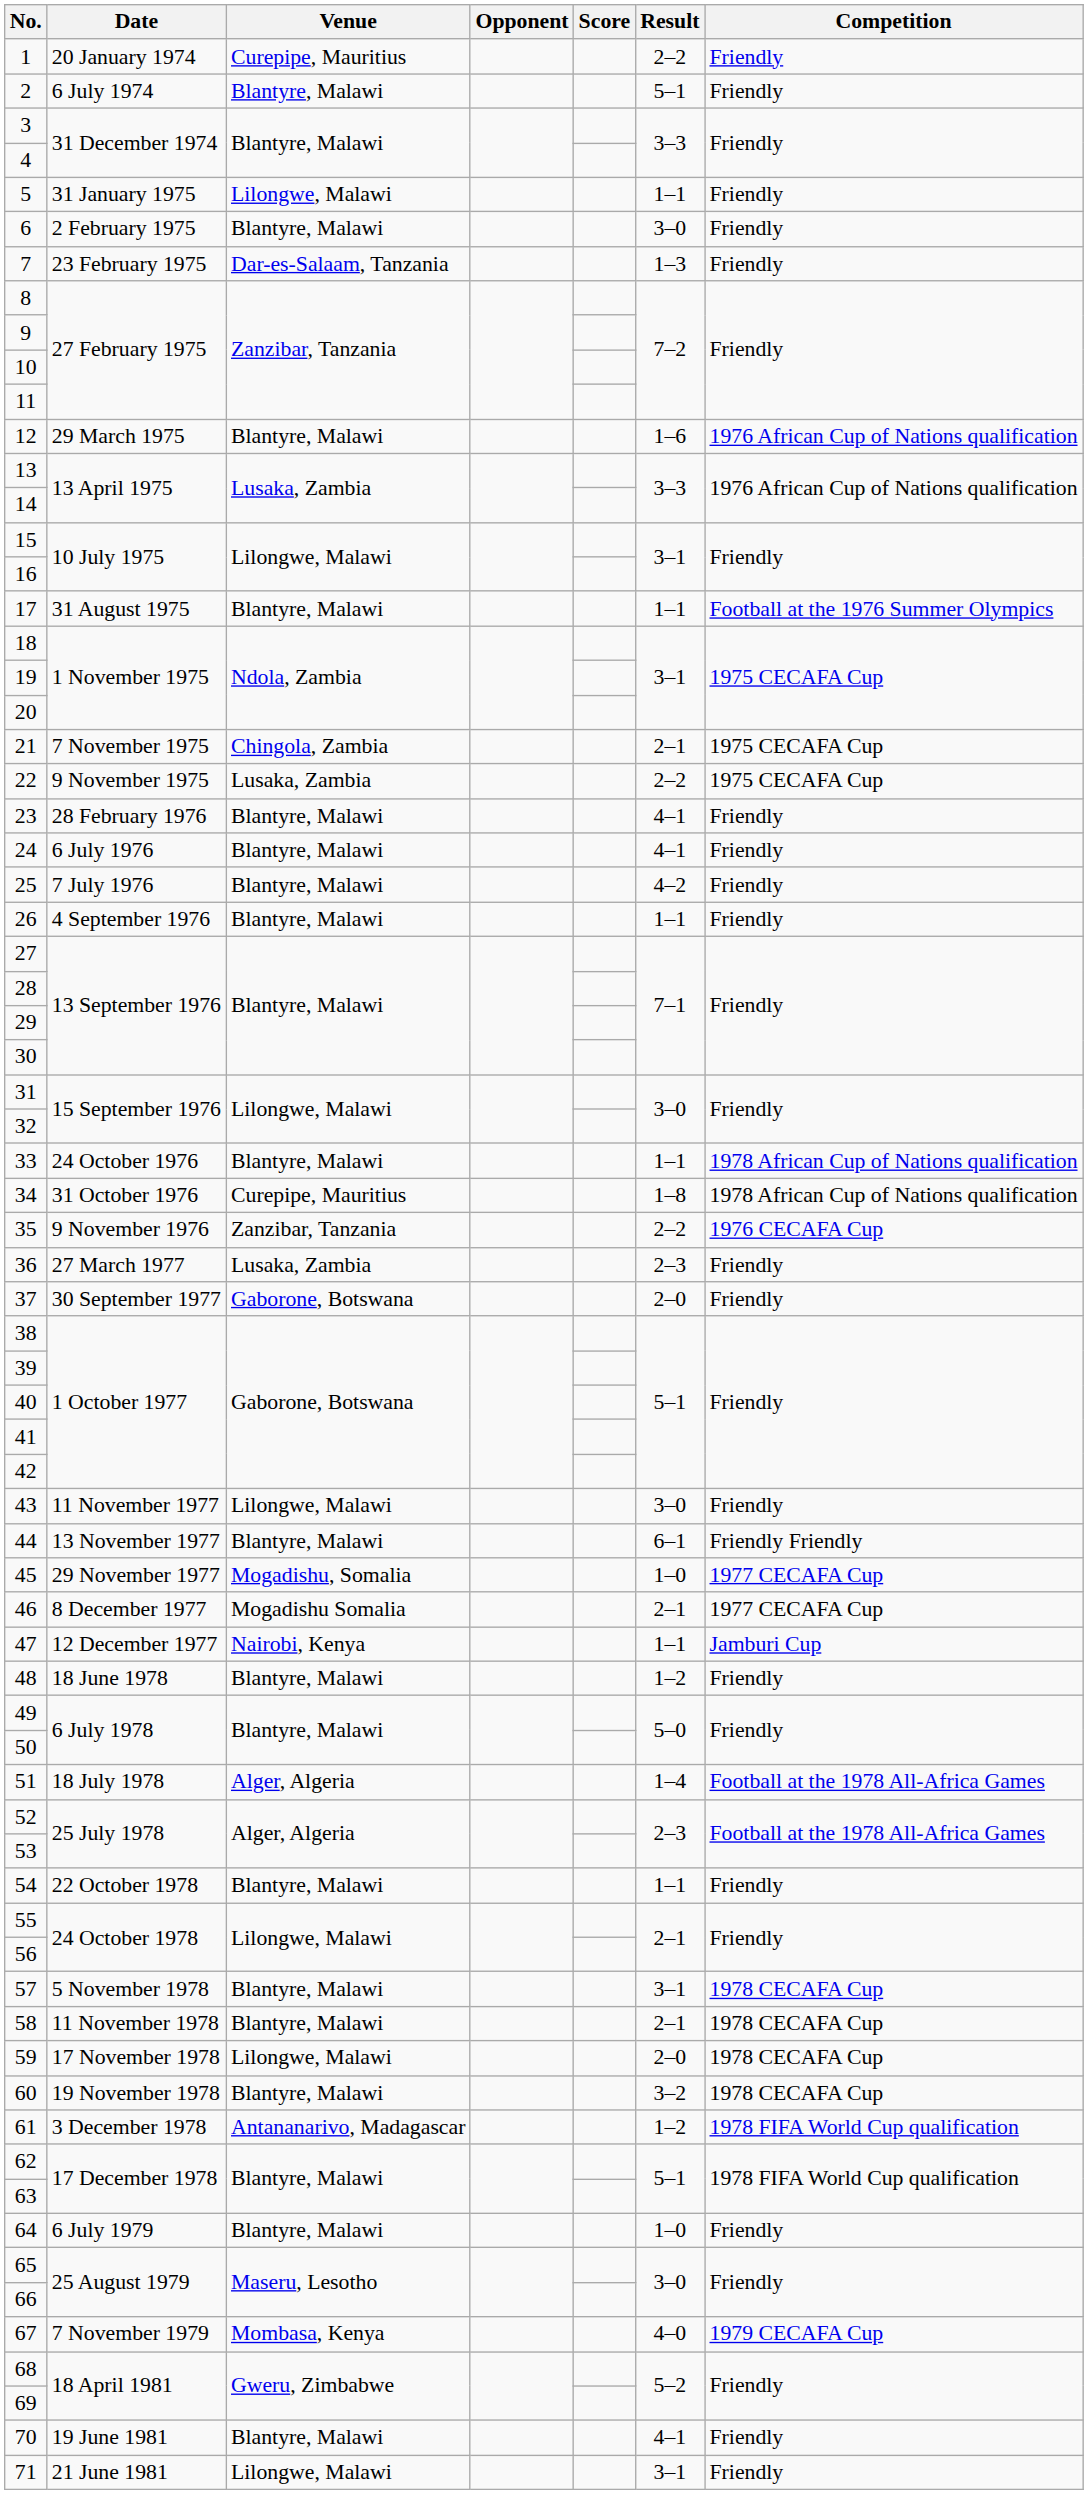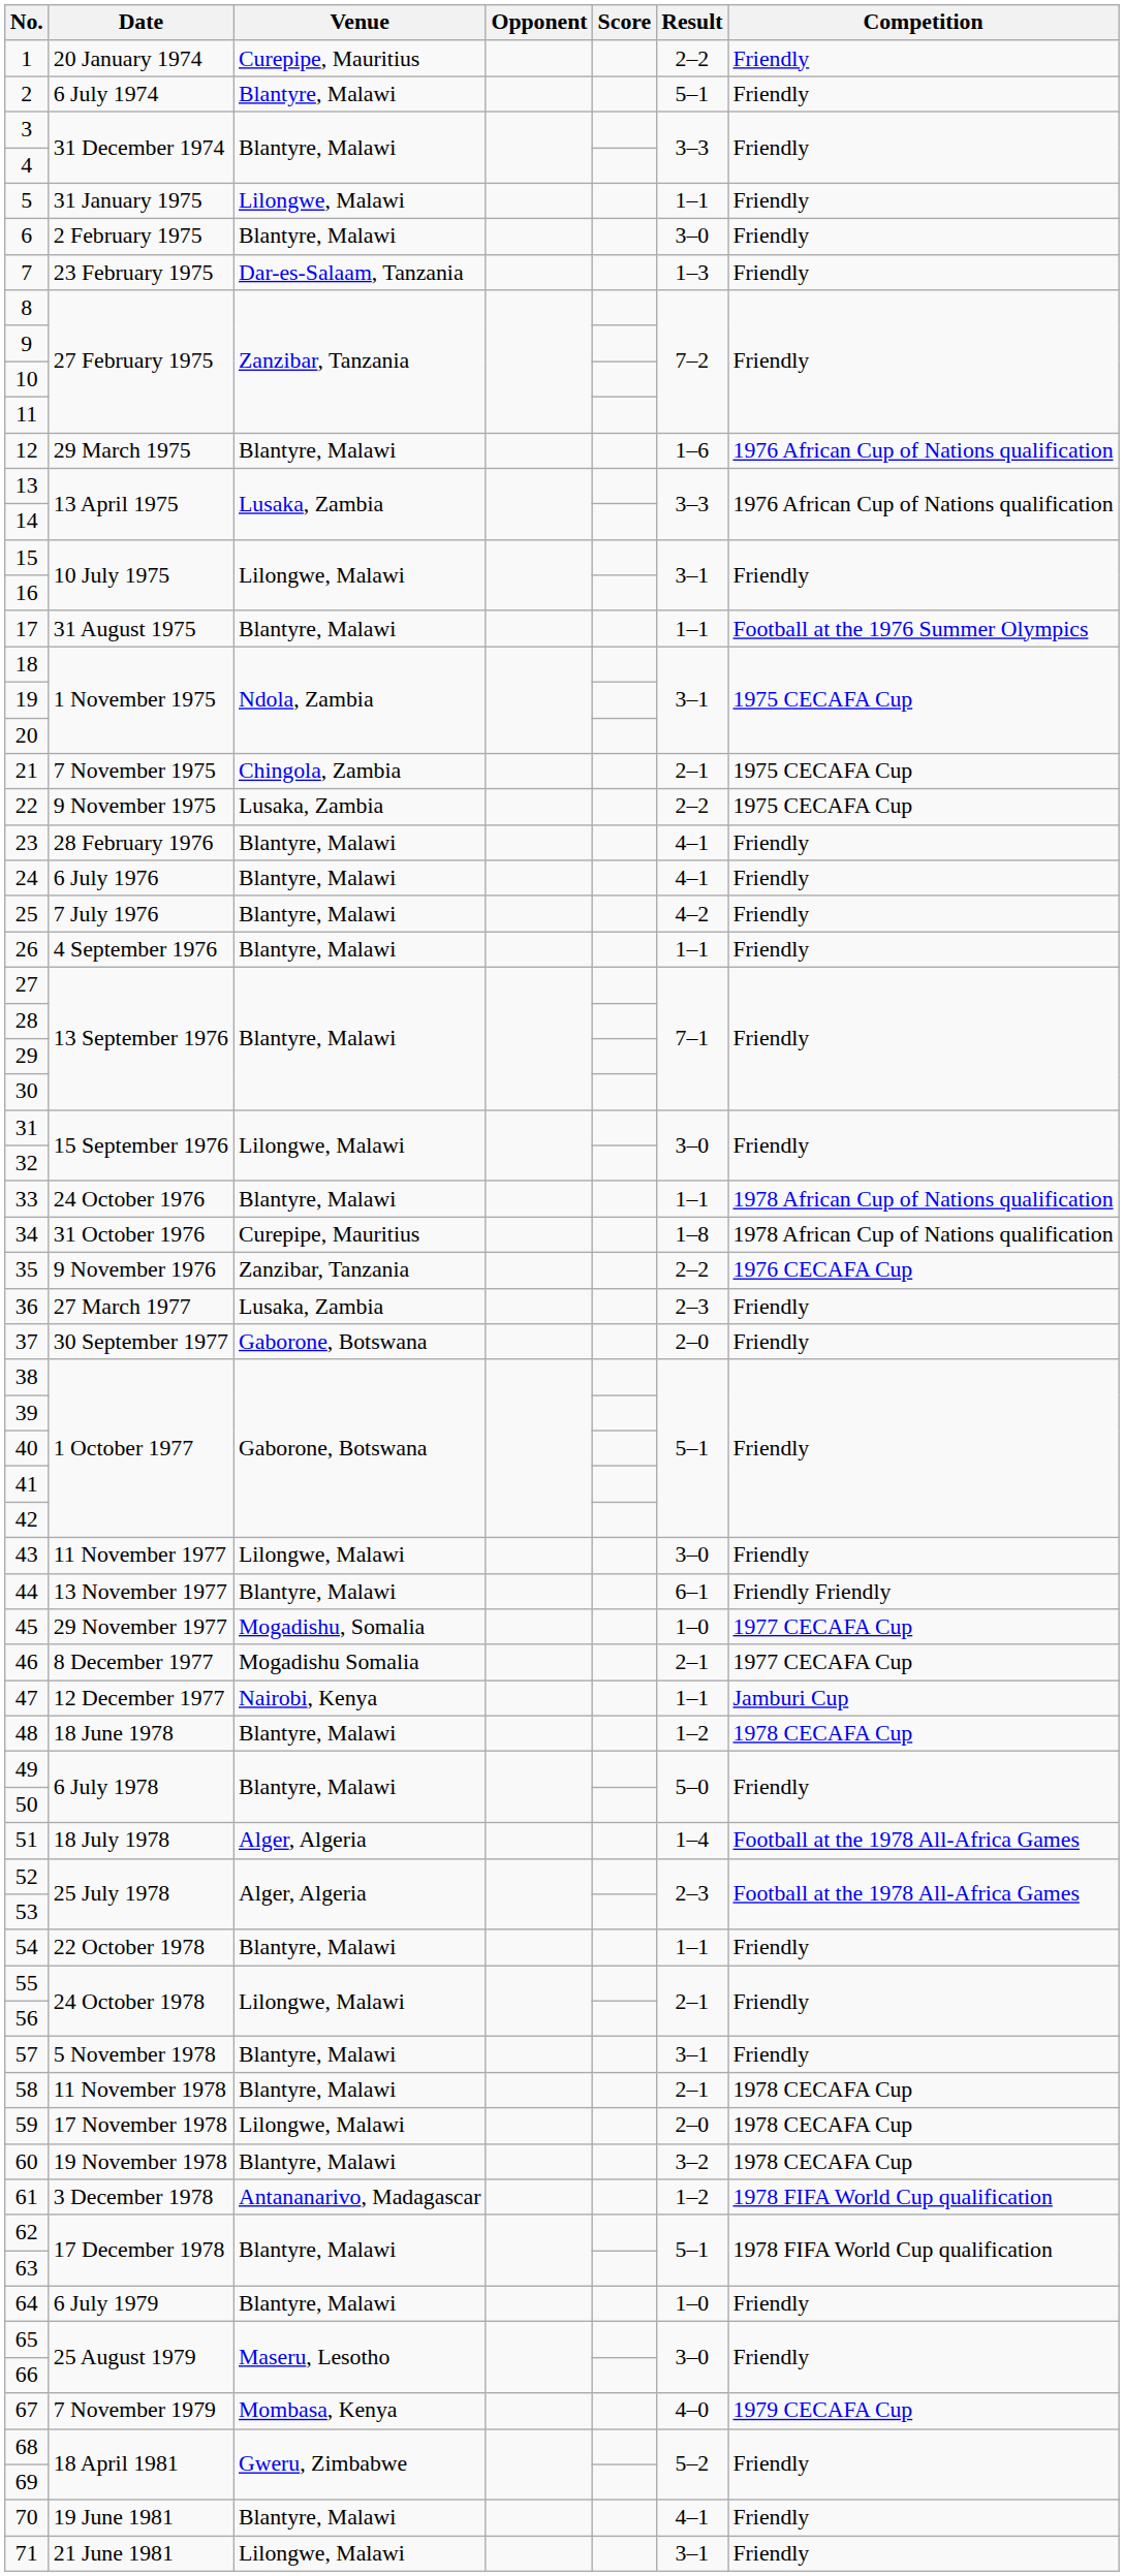 <table class="wikitable sortable">
 <tr>
 <th scope="col">No.</th>
 <th scope="col">Date</th>
 <th scope="col">Venue</th>
 <th scope="col">Opponent</th>
 <th scope="col">Score</th>
 <th scope="col">Result</th>
 <th scope="col">Competition</th>
 </tr>
 <tr>
 <td style="text-align:center">1</td>
 <td>20 January 1974</td>
 <td><a href='#'>Curepipe</a>, Mauritius</td>
 <td></td>
 <td></td>
 <td style="text-align:center">2–2</td>
 <td><a href='#'>Friendly</a></td>
 </tr>
 <tr>
 <td style="text-align:center">2</td>
 <td>6 July 1974</td>
 <td><a href='#'>Blantyre</a>, Malawi</td>
 <td></td>
 <td></td>
 <td style="text-align:center">5–1</td>
 <td>Friendly</td>
 </tr>
 <tr>
 <td style="text-align:center">3</td>
 <td rowspan="2">31 December 1974</td>
 <td rowspan="2">Blantyre, Malawi</td>
 <td rowspan="2"></td>
 <td></td>
 <td rowspan="2" style="text-align:center">3–3</td>
 <td rowspan="2">Friendly</td>
 </tr>
 <tr>
 <td style="text-align:center">4</td>
 <td></td>
 </tr>
 <tr>
 <td style="text-align:center">5</td>
 <td>31 January 1975</td>
 <td><a href='#'>Lilongwe</a>, Malawi</td>
 <td></td>
 <td></td>
 <td style="text-align:center">1–1</td>
 <td>Friendly</td>
 </tr>
 <tr>
 <td style="text-align:center">6</td>
 <td>2 February 1975</td>
 <td>Blantyre, Malawi</td>
 <td></td>
 <td></td>
 <td style="text-align:center">3–0</td>
 <td>Friendly</td>
 </tr>
 <tr>
 <td style="text-align:center">7</td>
 <td>23 February 1975</td>
 <td><a href='#'>Dar-es-Salaam</a>, Tanzania</td>
 <td></td>
 <td></td>
 <td style="text-align:center">1–3</td>
 <td>Friendly</td>
 </tr>
 <tr>
 <td style="text-align:center">8</td>
 <td rowspan="4">27 February 1975</td>
 <td rowspan="4"><a href='#'>Zanzibar</a>, Tanzania</td>
 <td rowspan="4"></td>
 <td></td>
 <td rowspan="4" style="text-align:center">7–2</td>
 <td rowspan="4">Friendly</td>
 </tr>
 <tr>
 <td style="text-align:center">9</td>
 <td></td>
 </tr>
 <tr>
 <td style="text-align:center">10</td>
 <td></td>
 </tr>
 <tr>
 <td style="text-align:center">11</td>
 <td></td>
 </tr>
 <tr>
 <td style="text-align:center">12</td>
 <td>29 March 1975</td>
 <td>Blantyre, Malawi</td>
 <td></td>
 <td></td>
 <td style="text-align:center">1–6</td>
 <td><a href='#'>1976 African Cup of Nations qualification</a></td>
 </tr>
 <tr>
 <td style="text-align:center">13</td>
 <td rowspan="2">13 April 1975</td>
 <td rowspan="2"><a href='#'>Lusaka</a>, Zambia</td>
 <td rowspan="2"></td>
 <td></td>
 <td rowspan="2" style="text-align:center">3–3</td>
 <td rowspan="2">1976 African Cup of Nations qualification</td>
 </tr>
 <tr>
 <td style="text-align:center">14</td>
 <td></td>
 </tr>
 <tr>
 <td style="text-align:center">15</td>
 <td rowspan="2">10 July 1975</td>
 <td rowspan="2">Lilongwe, Malawi</td>
 <td rowspan="2"></td>
 <td></td>
 <td rowspan="2" style="text-align:center">3–1</td>
 <td rowspan="2">Friendly</td>
 </tr>
 <tr>
 <td style="text-align:center">16</td>
 <td></td>
 </tr>
 <tr>
 <td style="text-align:center">17</td>
 <td>31 August 1975</td>
 <td>Blantyre, Malawi</td>
 <td></td>
 <td></td>
 <td style="text-align:center">1–1</td>
 <td><a href='#'>Football at the 1976 Summer Olympics</a></td>
 </tr>
 <tr>
 <td style="text-align:center">18</td>
 <td rowspan="3">1 November 1975</td>
 <td rowspan="3"><a href='#'>Ndola</a>, Zambia</td>
 <td rowspan="3"></td>
 <td></td>
 <td rowspan="3" style="text-align:center">3–1</td>
 <td rowspan="3"><a href='#'>1975 CECAFA Cup</a></td>
 </tr>
 <tr>
 <td style="text-align:center">19</td>
 <td></td>
 </tr>
 <tr>
 <td style="text-align:center">20</td>
 <td></td>
 </tr>
 <tr>
 <td style="text-align:center">21</td>
 <td>7 November 1975</td>
 <td><a href='#'>Chingola</a>, Zambia</td>
 <td></td>
 <td></td>
 <td style="text-align:center">2–1</td>
 <td>1975 CECAFA Cup</td>
 </tr>
 <tr>
 <td style="text-align:center">22</td>
 <td>9 November 1975</td>
 <td>Lusaka, Zambia</td>
 <td></td>
 <td></td>
 <td style="text-align:center">2–2</td>
 <td>1975 CECAFA Cup</td>
 </tr>
 <tr>
 <td style="text-align:center">23</td>
 <td>28 February 1976</td>
 <td>Blantyre, Malawi</td>
 <td></td>
 <td></td>
 <td style="text-align:center">4–1</td>
 <td>Friendly</td>
 </tr>
 <tr>
 <td style="text-align:center">24</td>
 <td>6 July 1976</td>
 <td>Blantyre, Malawi</td>
 <td></td>
 <td></td>
 <td style="text-align:center">4–1</td>
 <td>Friendly</td>
 </tr>
 <tr>
 <td style="text-align:center">25</td>
 <td>7 July 1976</td>
 <td>Blantyre, Malawi</td>
 <td></td>
 <td></td>
 <td style="text-align:center">4–2</td>
 <td>Friendly</td>
 </tr>
 <tr>
 <td style="text-align:center">26</td>
 <td>4 September 1976</td>
 <td>Blantyre, Malawi</td>
 <td></td>
 <td></td>
 <td style="text-align:center">1–1</td>
 <td>Friendly</td>
 </tr>
 <tr>
 <td style="text-align:center">27</td>
 <td rowspan="4">13 September 1976</td>
 <td rowspan="4">Blantyre, Malawi</td>
 <td rowspan="4"></td>
 <td></td>
 <td rowspan="4"style="text-align:center">7–1</td>
 <td rowspan="4">Friendly</td>
 </tr>
 <tr>
 <td style="text-align:center">28</td>
 <td></td>
 </tr>
 <tr>
 <td style="text-align:center">29</td>
 <td></td>
 </tr>
 <tr>
 <td style="text-align:center">30</td>
 <td></td>
 </tr>
 <tr>
 <td style="text-align:center">31</td>
 <td rowspan="2">15 September 1976</td>
 <td rowspan="2">Lilongwe, Malawi</td>
 <td rowspan="2"></td>
 <td></td>
 <td rowspan="2" style="text-align:center">3–0</td>
 <td rowspan="2">Friendly</td>
 </tr>
 <tr>
 <td style="text-align:center">32</td>
 <td></td>
 </tr>
 <tr>
 <td style="text-align:center">33</td>
 <td>24 October 1976</td>
 <td>Blantyre, Malawi</td>
 <td></td>
 <td></td>
 <td style="text-align:center">1–1</td>
 <td><a href='#'>1978 African Cup of Nations qualification</a></td>
 </tr>
 <tr>
 <td style="text-align:center">34</td>
 <td>31 October 1976</td>
 <td>Curepipe, Mauritius</td>
 <td></td>
 <td></td>
 <td style="text-align:center">1–8</td>
 <td>1978 African Cup of Nations qualification</td>
 </tr>
 <tr>
 <td style="text-align:center">35</td>
 <td>9 November 1976</td>
 <td>Zanzibar, Tanzania</td>
 <td></td>
 <td></td>
 <td style="text-align:center">2–2</td>
 <td><a href='#'>1976 CECAFA Cup</a></td>
 </tr>
 <tr>
 <td style="text-align:center">36</td>
 <td>27 March 1977</td>
 <td>Lusaka, Zambia</td>
 <td></td>
 <td></td>
 <td style="text-align:center">2–3</td>
 <td>Friendly</td>
 </tr>
 <tr>
 <td style="text-align:center">37</td>
 <td>30 September 1977</td>
 <td><a href='#'>Gaborone</a>, Botswana</td>
 <td></td>
 <td></td>
 <td style="text-align:center">2–0</td>
 <td>Friendly</td>
 </tr>
 <tr>
 <td style="text-align:center">38</td>
 <td rowspan="5">1 October 1977</td>
 <td rowspan="5">Gaborone, Botswana</td>
 <td rowspan="5"></td>
 <td></td>
 <td rowspan="5" style="text-align:center">5–1</td>
 <td rowspan="5">Friendly</td>
 </tr>
 <tr>
 <td style="text-align:center">39</td>
 <td></td>
 </tr>
 <tr>
 <td style="text-align:center">40</td>
 <td></td>
 </tr>
 <tr>
 <td style="text-align:center">41</td>
 <td></td>
 </tr>
 <tr>
 <td style="text-align:center">42</td>
 <td></td>
 </tr>
 <tr>
 <td style="text-align:center">43</td>
 <td>11 November 1977</td>
 <td>Lilongwe, Malawi</td>
 <td></td>
 <td></td>
 <td style="text-align:center">3–0</td>
 <td>Friendly</td>
 </tr>
 <tr>
 <td style="text-align:center">44</td>
 <td>13 November 1977</td>
 <td>Blantyre, Malawi</td>
 <td></td>
 <td></td>
 <td style="text-align:center">6–1</td>
 <td>Friendly Friendly</td>
 </tr>
 <tr>
 <td style="text-align:center">45</td>
 <td>29 November 1977</td>
 <td><a href='#'>Mogadishu</a>, Somalia</td>
 <td></td>
 <td></td>
 <td style="text-align:center">1–0</td>
 <td><a href='#'>1977 CECAFA Cup</a></td>
 </tr>
 <tr>
 <td style="text-align:center">46</td>
 <td>8 December 1977</td>
 <td>Mogadishu Somalia</td>
 <td></td>
 <td></td>
 <td style="text-align:center">2–1</td>
 <td>1977 CECAFA Cup</td>
 </tr>
 <tr>
 <td style="text-align:center">47</td>
 <td>12 December 1977</td>
 <td><a href='#'>Nairobi</a>, Kenya</td>
 <td></td>
 <td></td>
 <td style="text-align:center">1–1</td>
 <td><a href='#'>Jamburi Cup</a></td>
 </tr>
 <tr>
 <td style="text-align:center">48</td>
 <td>18 June 1978</td>
 <td>Blantyre, Malawi</td>
 <td></td>
 <td></td>
 <td style="text-align:center">1–2</td>
-<td>Friendly</td>
+<td><a href='#'>1978 CECAFA Cup</a></td>
 </tr>
 <tr>
 <td style="text-align:center">49</td>
 <td rowspan="2">6 July 1978</td>
 <td rowspan="2">Blantyre, Malawi</td>
 <td rowspan="2"></td>
 <td></td>
 <td rowspan="2" style="text-align:center">5–0</td>
 <td rowspan="2">Friendly</td>
 </tr>
 <tr>
 <td style="text-align:center">50</td>
 <td></td>
 </tr>
 <tr>
 <td style="text-align:center">51</td>
 <td>18 July 1978</td>
 <td><a href='#'>Alger</a>, Algeria</td>
 <td></td>
 <td></td>
 <td style="text-align:center">1–4</td>
 <td><a href='#'>Football at the 1978 All-Africa Games</a></td>
 </tr>
 <tr>
 <td style="text-align:center">52</td>
 <td rowspan="2">25 July 1978</td>
 <td rowspan="2">Alger, Algeria</td>
 <td rowspan="2"></td>
 <td></td>
 <td rowspan="2" style="text-align:center">2–3</td>
 <td rowspan="2"><a href='#'>Football at the 1978 All-Africa Games</a></td>
 </tr>
 <tr>
 <td style="text-align:center">53</td>
 <td></td>
 </tr>
 <tr>
 <td style="text-align:center">54</td>
 <td>22 October 1978</td>
 <td>Blantyre, Malawi</td>
 <td></td>
 <td></td>
 <td style="text-align:center">1–1</td>
 <td>Friendly</td>
 </tr>
 <tr>
 <td style="text-align:center">55</td>
 <td rowspan="2">24 October 1978</td>
 <td rowspan="2">Lilongwe, Malawi</td>
 <td rowspan="2"></td>
 <td></td>
 <td rowspan="2" style="text-align:center">2–1</td>
 <td rowspan="2">Friendly</td>
 </tr>
 <tr>
 <td style="text-align:center">56</td>
 <td></td>
 </tr>
 <tr>
 <td style="text-align:center">57</td>
 <td>5 November 1978</td>
 <td>Blantyre, Malawi</td>
 <td></td>
 <td></td>
 <td style="text-align:center">3–1</td>
-<td><a href='#'>1978 CECAFA Cup</a></td>
+<td>Friendly</td>
 </tr>
 <tr>
 <td style="text-align:center">58</td>
 <td>11 November 1978</td>
 <td>Blantyre, Malawi</td>
 <td></td>
 <td></td>
 <td style="text-align:center">2–1</td>
 <td>1978 CECAFA Cup</td>
 </tr>
 <tr>
 <td style="text-align:center">59</td>
 <td>17 November 1978</td>
 <td>Lilongwe, Malawi</td>
 <td></td>
 <td></td>
 <td style="text-align:center">2–0</td>
 <td>1978 CECAFA Cup</td>
 </tr>
 <tr>
 <td style="text-align:center">60</td>
 <td>19 November 1978</td>
 <td>Blantyre, Malawi</td>
 <td></td>
 <td></td>
 <td style="text-align:center">3–2</td>
 <td>1978 CECAFA Cup</td>
 </tr>
 <tr>
 <td style="text-align:center">61</td>
 <td>3 December 1978</td>
 <td><a href='#'>Antananarivo</a>, Madagascar</td>
 <td></td>
 <td></td>
 <td style="text-align:center">1–2</td>
 <td><a href='#'>1978 FIFA World Cup qualification</a></td>
 </tr>
 <tr>
 <td style="text-align:center">62</td>
 <td rowspan="2">17 December 1978</td>
 <td rowspan="2">Blantyre, Malawi</td>
 <td rowspan="2"></td>
 <td></td>
 <td rowspan="2" style="text-align:center">5–1</td>
 <td rowspan="2">1978 FIFA World Cup qualification</td>
 </tr>
 <tr>
 <td style="text-align:center">63</td>
 <td></td>
 </tr>
 <tr>
 <td style="text-align:center">64</td>
 <td>6 July 1979</td>
 <td>Blantyre, Malawi</td>
 <td></td>
 <td></td>
 <td style="text-align:center">1–0</td>
 <td>Friendly</td>
 </tr>
 <tr>
 <td style="text-align:center">65</td>
 <td rowspan="2">25 August 1979</td>
 <td rowspan="2"><a href='#'>Maseru</a>, Lesotho</td>
 <td rowspan="2"></td>
 <td></td>
 <td rowspan="2" style="text-align:center">3–0</td>
 <td rowspan="2">Friendly</td>
 </tr>
 <tr>
 <td style="text-align:center">66</td>
 <td></td>
 </tr>
 <tr>
 <td style="text-align:center">67</td>
 <td>7 November 1979</td>
 <td><a href='#'>Mombasa</a>, Kenya</td>
 <td></td>
 <td></td>
 <td style="text-align:center">4–0</td>
 <td><a href='#'>1979 CECAFA Cup</a></td>
 </tr>
 <tr>
 <td style="text-align:center">68</td>
 <td rowspan="2">18 April 1981</td>
 <td rowspan="2"><a href='#'>Gweru</a>, Zimbabwe</td>
 <td rowspan="2"></td>
 <td></td>
 <td rowspan="2" style="text-align:center">5–2</td>
 <td rowspan="2">Friendly</td>
 </tr>
 <tr>
 <td style="text-align:center">69</td>
 <td></td>
 </tr>
 <tr>
 <td style="text-align:center">70</td>
 <td>19 June 1981</td>
 <td>Blantyre, Malawi</td>
 <td></td>
 <td></td>
 <td style="text-align:center">4–1</td>
 <td>Friendly</td>
 </tr>
 <tr>
 <td style="text-align:center">71</td>
 <td>21 June 1981</td>
 <td>Lilongwe, Malawi</td>
 <td></td>
 <td></td>
 <td style="text-align:center">3–1</td>
 <td>Friendly</td>
 </tr>
 </table>
